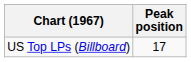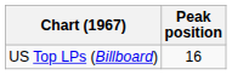 <table class="wikitable sortable">
 <tr>
 <th>Chart (1967)</th>
 <th>Peak<br>position</th>
 </tr>
 <tr>
 <td>US <a href='#'>Top LPs</a> (<em><a href='#'>Billboard</a></em>)</td>
-<td align="center">17</td>
+<td align="center">16</td>
 </tr>
 </table>
